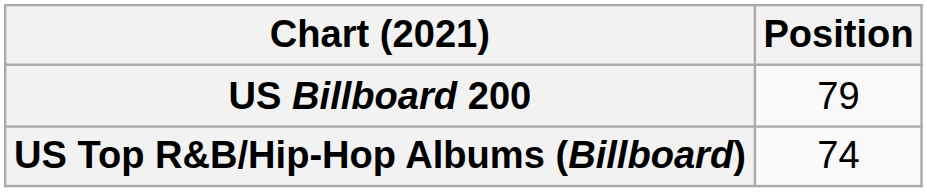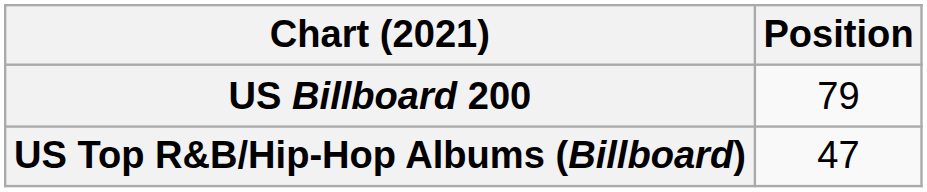 <table class="wikitable sortable plainrowheaders" style="text-align:center">
 <tr>
 <th scope="col">Chart (2021)</th>
 <th scope="col">Position</th>
 </tr>
 <tr>
 <th scope="row">US <em>Billboard</em> 200</th>
 <td>79</td>
 </tr>
 <tr>
 <th scope="row">US Top R&B/Hip-Hop Albums (<em>Billboard</em>)</th>
-<td>74</td>
+<td>47</td>
 </tr>
 </table>
